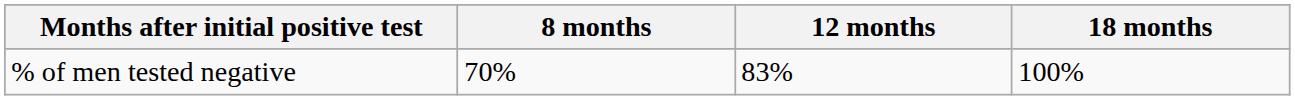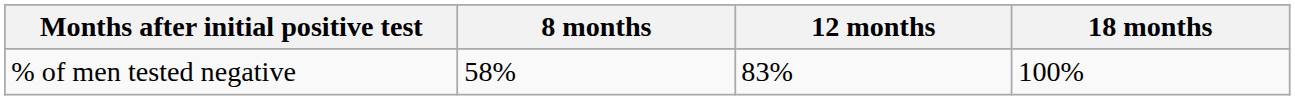 <table class="wikitable">
 <tr>
 <th style="width:250px;">Months after initial positive test</th>
 <th style="width:150px;">8 months</th>
 <th style="width:150px;">12 months</th>
 <th style="width:150px;">18 months</th>
 </tr>
 <tr>
 <td>% of men tested negative</td>
-<td>70%</td>
+<td>58%</td>
 <td>83%</td>
 <td>100%</td>
 </tr>
 </table>
